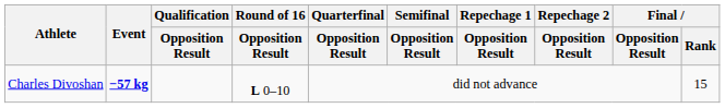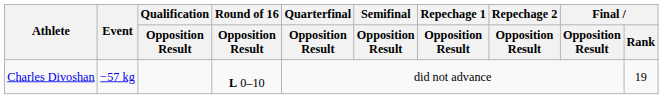 <table class=wikitable style=font-size:90%;text-align:center>
 <tr>
 <th rowspan="2">Athlete</th>
 <th rowspan="2">Event</th>
 <th>Qualification</th>
 <th>Round of 16</th>
 <th>Quarterfinal</th>
 <th>Semifinal</th>
 <th>Repechage 1</th>
 <th>Repechage 2</th>
 <th colspan=2>Final / </th>
 </tr>
 <tr>
 <th>Opposition<br>Result</th>
 <th>Opposition<br>Result</th>
 <th>Opposition<br>Result</th>
 <th>Opposition<br>Result</th>
 <th>Opposition<br>Result</th>
 <th>Opposition<br>Result</th>
 <th>Opposition<br>Result</th>
 <th>Rank</th>
 </tr>
 <tr>
 <td align=left><a href='#'>Charles Divoshan</a></td>
-<td align=left><strong><a href='#'>−57 kg</a></strong></td>
+<td align=left><a href='#'>−57 kg</a></td>
 <td></td>
 <td><br><strong>L</strong> 0–10</td>
 <td colspan=5>did not advance</td>
-<td>15</td>
+<td>19</td>
 </tr>
 </table>
